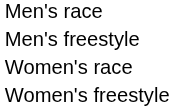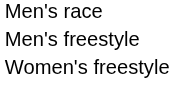 <table>
 <tr>
 <td>Men's race<br></td>
 <td></td>
 <td></td>
 <td></td>
 </tr>
 <tr>
 <td>Men's freestyle<br></td>
 <td></td>
 <td></td>
 <td></td>
 </tr>
 <tr>
-<td>Women's race<br></td>
-<td></td>
-<td></td>
-<td></td>
-</tr>
-<tr>
 <td>Women's freestyle<br></td>
 <td></td>
 <td></td>
 <td></td>
 </tr>
 </table>
